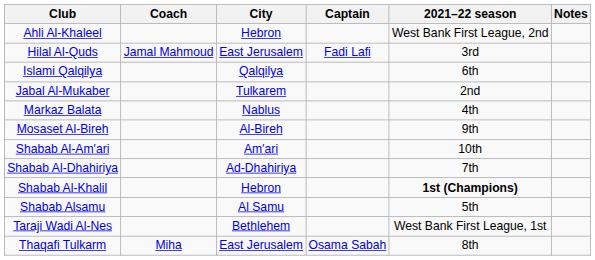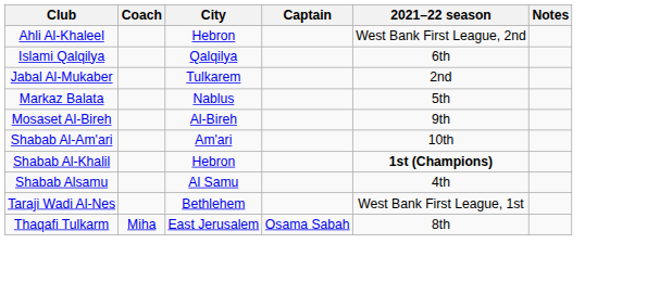 <table class="wikitable" style="text-align: center;">
 <tr>
 <th>Club</th>
 <th>Coach</th>
 <th>City</th>
 <th>Captain</th>
 <th>2021–22 season</th>
 <th>Notes</th>
 </tr>
 <tr>
 <td><a href='#'>Ahli Al-Khaleel</a></td>
 <td></td>
 <td><a href='#'>Hebron</a></td>
 <td></td>
 <td>West Bank First League, 2nd</td>
-<td></td>
-</tr>
-<tr>
-<td><a href='#'>Hilal Al-Quds</a></td>
-<td><a href='#'>Jamal Mahmoud</a></td>
-<td><a href='#'>East Jerusalem</a></td>
-<td><a href='#'>Fadi Lafi</a></td>
-<td>3rd</td>
 <td></td>
 </tr>
 <tr>
 <td><a href='#'>Islami Qalqilya</a></td>
 <td></td>
 <td><a href='#'>Qalqilya</a></td>
 <td></td>
 <td>6th</td>
 <td></td>
 </tr>
 <tr>
 <td><a href='#'>Jabal Al-Mukaber</a></td>
 <td></td>
 <td><a href='#'>Tulkarem</a></td>
 <td></td>
 <td>2nd</td>
 <td></td>
 </tr>
 <tr>
 <td><a href='#'>Markaz Balata</a></td>
 <td></td>
 <td><a href='#'>Nablus</a></td>
 <td></td>
-<td>4th</td>
+<td>5th</td>
 <td></td>
 </tr>
 <tr>
 <td><a href='#'>Mosaset Al-Bireh</a></td>
 <td></td>
 <td><a href='#'>Al-Bireh</a></td>
 <td></td>
 <td>9th</td>
 <td></td>
 </tr>
 <tr>
 <td><a href='#'>Shabab Al-Am'ari</a></td>
 <td></td>
 <td><a href='#'>Am'ari</a></td>
 <td></td>
 <td>10th</td>
 <td></td>
 </tr>
 <tr>
-<td><a href='#'>Shabab Al-Dhahiriya</a></td>
-<td></td>
-<td><a href='#'>Ad-Dhahiriya</a></td>
-<td></td>
-<td>7th</td>
-<td></td>
-</tr>
-<tr>
 <td><a href='#'>Shabab Al-Khalil</a></td>
 <td></td>
 <td><a href='#'>Hebron</a></td>
 <td></td>
 <td><strong>1st (Champions)</strong></td>
 <td></td>
 </tr>
 <tr>
 <td><a href='#'>Shabab Alsamu</a></td>
 <td></td>
 <td><a href='#'>Al Samu</a></td>
 <td></td>
-<td>5th</td>
+<td>4th</td>
 <td></td>
 </tr>
 <tr>
 <td><a href='#'>Taraji Wadi Al-Nes</a></td>
 <td></td>
 <td><a href='#'>Bethlehem</a></td>
 <td></td>
 <td>West Bank First League, 1st</td>
 <td></td>
 </tr>
 <tr>
 <td><a href='#'>Thaqafi Tulkarm</a></td>
 <td><a href='#'>Miha</a></td>
 <td><a href='#'>East Jerusalem</a></td>
 <td><a href='#'>Osama Sabah</a></td>
 <td>8th</td>
 <td></td>
 </tr>
 </table>
